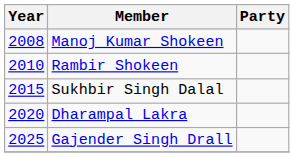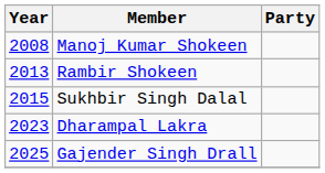 <table class="wikitable">
 <tr>
 <th>Year</th>
 <th>Member</th>
 <th colspan=2>Party</th>
 </tr>
 <tr>
 <td><a href='#'>2008</a></td>
 <td><a href='#'>Manoj Kumar Shokeen</a></td>
 <td></td>
 </tr>
 <tr>
-<td><a href='#'>2010</a></td>
+<td><a href='#'>2013</a></td>
 <td><a href='#'>Rambir Shokeen</a></td>
 <td></td>
 </tr>
 <tr>
 <td><a href='#'>2015</a></td>
 <td>Sukhbir Singh Dalal</td>
 <td></td>
 </tr>
 <tr>
-<td><a href='#'>2020</a></td>
+<td><a href='#'>2023</a></td>
 <td><a href='#'>Dharampal Lakra</a></td>
 </tr>
 <tr>
 <td><a href='#'>2025</a></td>
 <td><a href='#'>Gajender Singh Drall</a></td>
 <td></td>
 </tr>
 <tr>
 </tr>
 </table>
